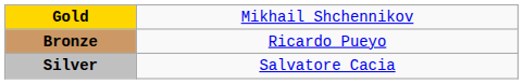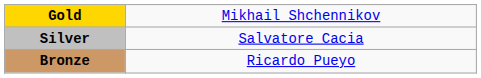 <table class="wikitable" style="text-align:center; " width="35%">
 <tr>
 <td bgcolor="gold"><strong>Gold</strong></td>
 <td><a href='#'>Mikhail Shchennikov</a><br>  <small><em></em></small></td>
 </tr>
 <tr>
+<td bgcolor="silver"><strong>Silver</strong></td>
+<td><a href='#'>Salvatore Cacia</a><br>  <small><em></em></small></td>
+</tr>
+<tr>
 <td bgcolor="CC9966"><strong>Bronze</strong></td>
 <td><a href='#'>Ricardo Pueyo</a><br>  <small><em></em></small></td>
 </tr>
-<tr>
-<td bgcolor="silver"><strong>Silver</strong></td>
-<td><a href='#'>Salvatore Cacia</a><br>  <small><em></em></small></td>
-</tr>
 </table>
